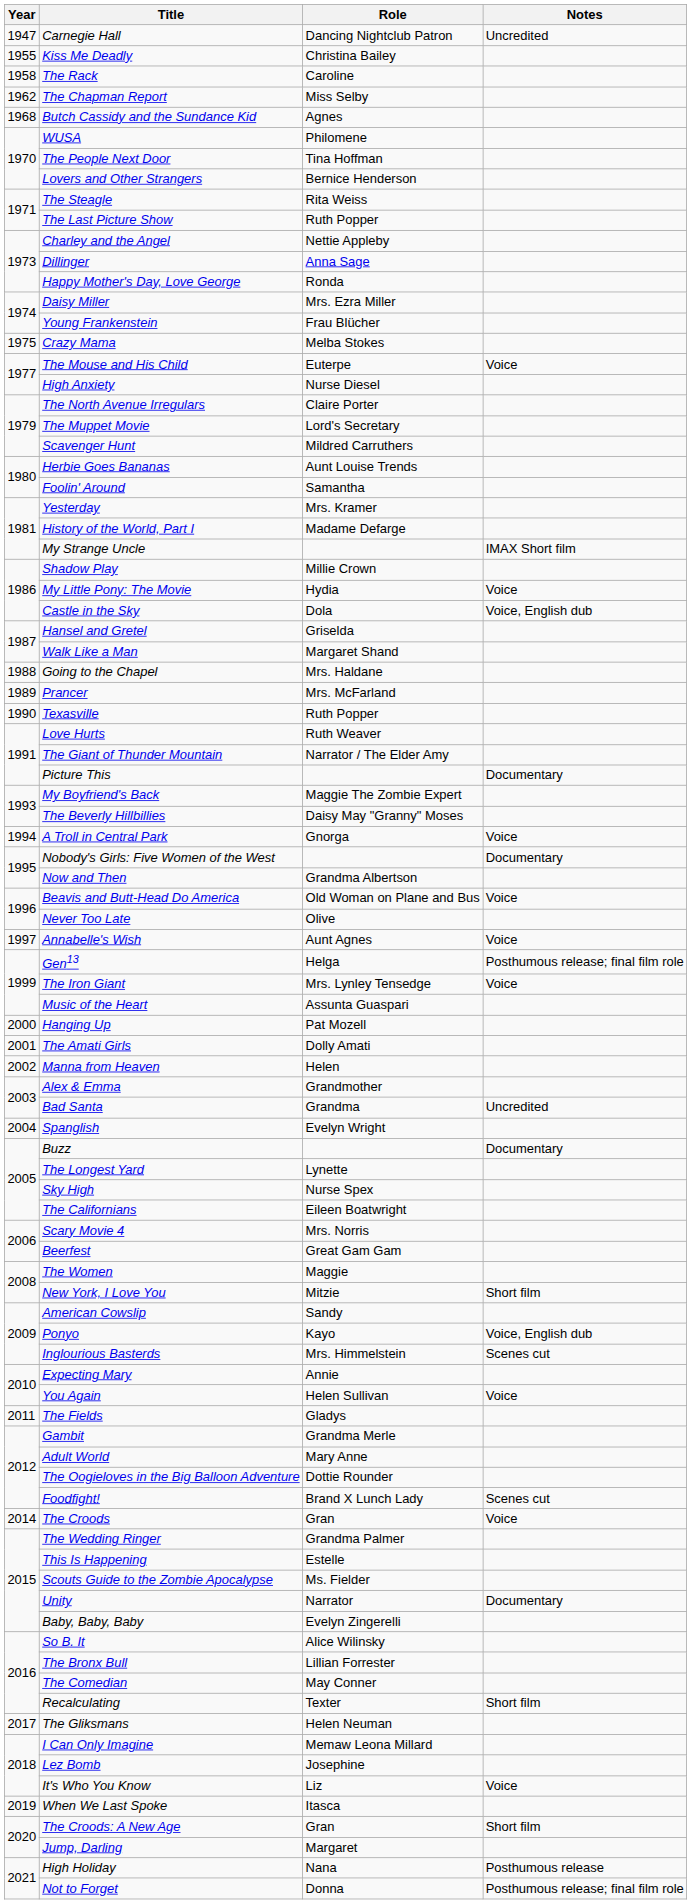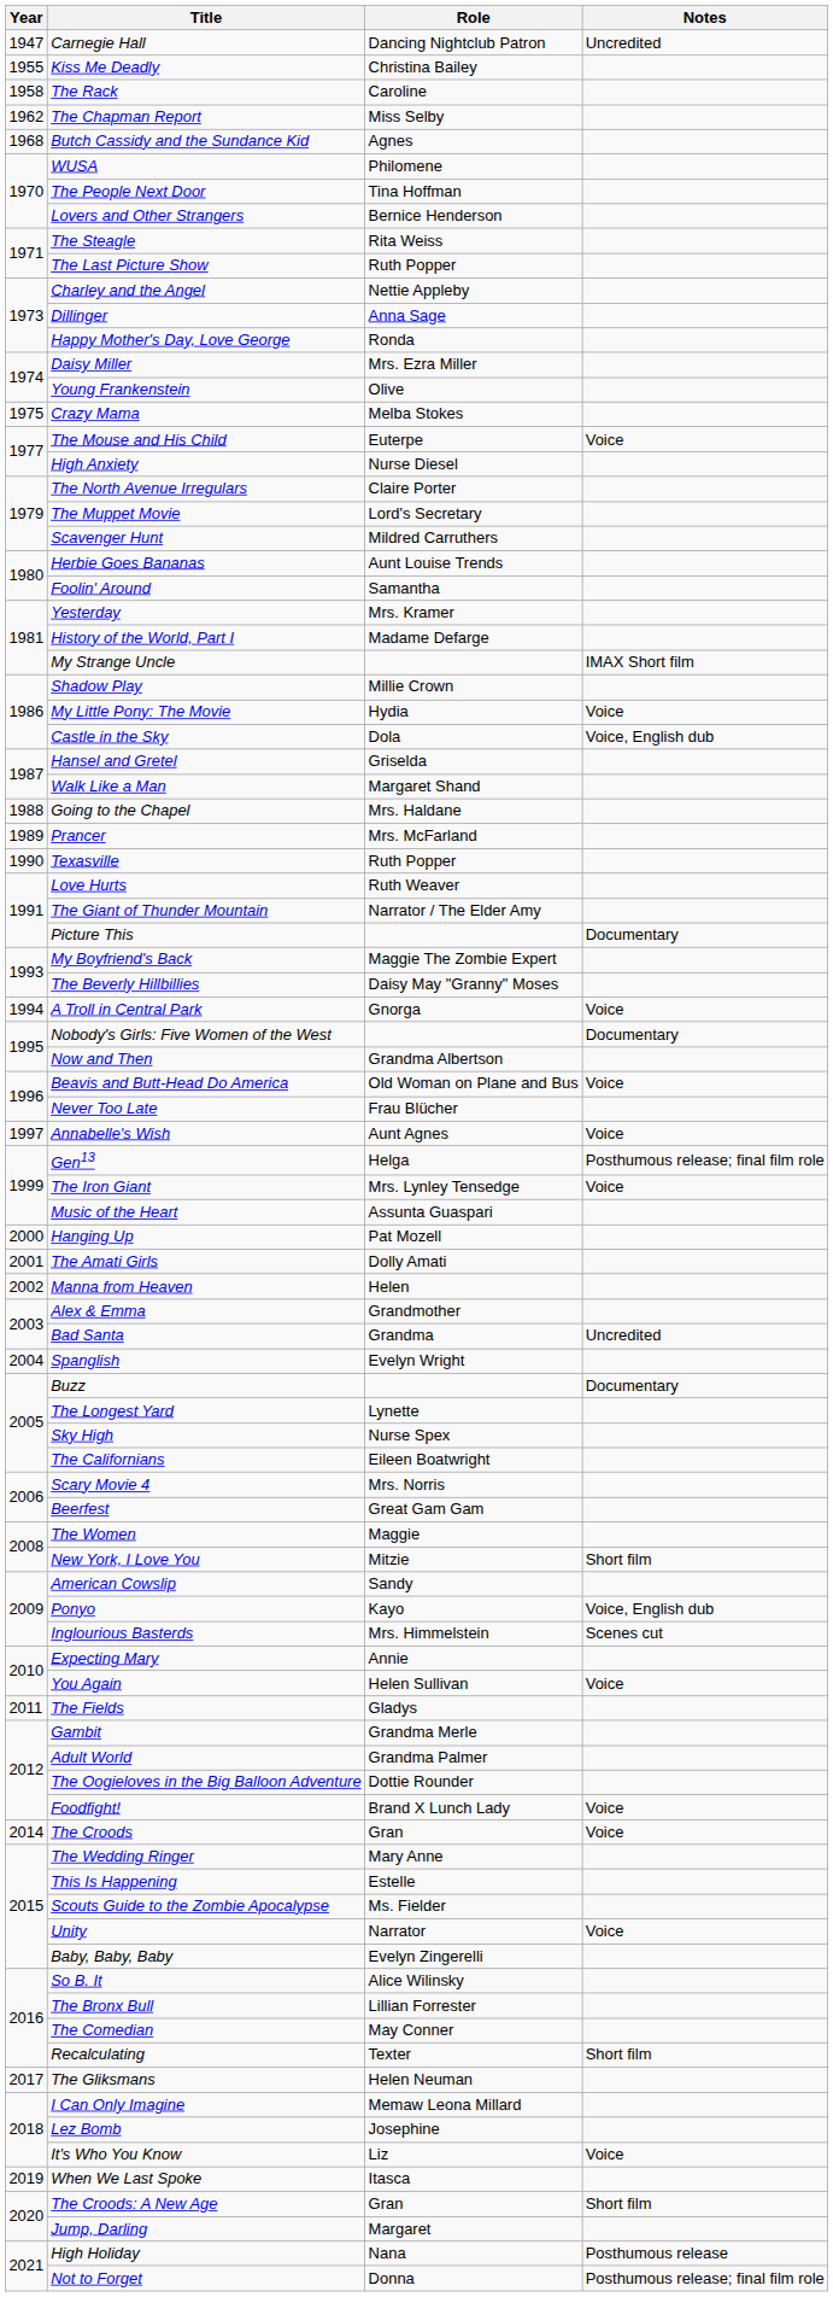 <table class="wikitable sortable">
 <tr>
 <th>Year</th>
 <th>Title</th>
 <th>Role</th>
 <th class="unsortable">Notes</th>
 </tr>
 <tr>
 <td>1947</td>
 <td><em>Carnegie Hall</em></td>
 <td>Dancing Nightclub Patron</td>
 <td>Uncredited</td>
 </tr>
 <tr>
 <td>1955</td>
 <td><em><a href='#'>Kiss Me Deadly</a></em></td>
 <td>Christina Bailey</td>
 <td></td>
 </tr>
 <tr>
 <td>1958</td>
 <td data-sort-value="Rack, The"><em><a href='#'>The Rack</a></em></td>
 <td>Caroline</td>
 <td></td>
 </tr>
 <tr>
 <td>1962</td>
 <td data-sort-value="Chapman Report, The"><em><a href='#'>The Chapman Report</a></em></td>
 <td>Miss Selby</td>
 <td></td>
 </tr>
 <tr>
 <td>1968</td>
 <td><em><a href='#'>Butch Cassidy and the Sundance Kid</a></em></td>
 <td>Agnes</td>
 <td></td>
 </tr>
 <tr>
 <td rowspan=3>1970</td>
 <td><em><a href='#'>WUSA</a></em></td>
 <td>Philomene</td>
 <td></td>
 </tr>
 <tr>
 <td data-sort-value="People Next Door, The"><em><a href='#'>The People Next Door</a></em></td>
 <td>Tina Hoffman</td>
 <td></td>
 </tr>
 <tr>
 <td><em><a href='#'>Lovers and Other Strangers</a></em></td>
 <td>Bernice Henderson</td>
 <td></td>
 </tr>
 <tr>
 <td rowspan=2>1971</td>
 <td data-sort-value="Steagle, The"><em><a href='#'>The Steagle</a></em></td>
 <td>Rita Weiss</td>
 <td></td>
 </tr>
 <tr>
 <td data-sort-value="Last Picture Show, The"><em><a href='#'>The Last Picture Show</a></em></td>
 <td>Ruth Popper</td>
 <td></td>
 </tr>
 <tr>
 <td rowspan=3>1973</td>
 <td><em><a href='#'>Charley and the Angel</a></em></td>
 <td>Nettie Appleby</td>
 <td></td>
 </tr>
 <tr>
 <td><em><a href='#'>Dillinger</a></em></td>
 <td><a href='#'>Anna Sage</a></td>
 <td></td>
 </tr>
 <tr>
 <td><em><a href='#'>Happy Mother's Day, Love George</a></em></td>
 <td>Ronda</td>
 <td></td>
 </tr>
 <tr>
 <td rowspan=2>1974</td>
 <td><em><a href='#'>Daisy Miller</a></em></td>
 <td>Mrs. Ezra Miller</td>
 <td></td>
 </tr>
 <tr>
 <td><em><a href='#'>Young Frankenstein</a></em></td>
-<td>Frau Blücher</td>
+<td>Olive</td>
 <td></td>
 </tr>
 <tr>
 <td>1975</td>
 <td><em><a href='#'>Crazy Mama</a></em></td>
 <td>Melba Stokes</td>
 <td></td>
 </tr>
 <tr>
 <td rowspan=2>1977</td>
 <td data-sort-value="Mouse and His Child, The"><em><a href='#'>The Mouse and His Child</a></em></td>
 <td>Euterpe</td>
 <td>Voice</td>
 </tr>
 <tr>
 <td><em><a href='#'>High Anxiety</a></em></td>
 <td>Nurse Diesel</td>
 <td></td>
 </tr>
 <tr>
 <td rowspan=3>1979</td>
 <td data-sort-value="North Avenue Irregulars, The"><em><a href='#'>The North Avenue Irregulars</a></em></td>
 <td>Claire Porter</td>
 <td></td>
 </tr>
 <tr>
 <td data-sort-value="Muppet Movie, The"><em><a href='#'>The Muppet Movie</a></em></td>
 <td>Lord's Secretary</td>
 <td></td>
 </tr>
 <tr>
 <td><em><a href='#'>Scavenger Hunt</a></em></td>
 <td>Mildred Carruthers</td>
 <td></td>
 </tr>
 <tr>
 <td rowspan=2>1980</td>
 <td><em><a href='#'>Herbie Goes Bananas</a></em></td>
 <td>Aunt Louise Trends</td>
 <td></td>
 </tr>
 <tr>
 <td><em><a href='#'>Foolin' Around</a></em></td>
 <td>Samantha</td>
 <td></td>
 </tr>
 <tr>
 <td rowspan=3>1981</td>
 <td><em><a href='#'>Yesterday</a></em></td>
 <td>Mrs. Kramer</td>
 <td></td>
 </tr>
 <tr>
 <td><em><a href='#'>History of the World, Part I</a></em></td>
 <td>Madame Defarge</td>
 <td></td>
 </tr>
 <tr>
 <td><em>My Strange Uncle</em></td>
 <td></td>
 <td>IMAX Short film</td>
 </tr>
 <tr>
 <td rowspan=3>1986</td>
 <td><em><a href='#'>Shadow Play</a></em></td>
 <td>Millie Crown</td>
 <td></td>
 </tr>
 <tr>
 <td><em><a href='#'>My Little Pony: The Movie</a></em></td>
 <td>Hydia</td>
 <td>Voice</td>
 </tr>
 <tr>
 <td><em><a href='#'>Castle in the Sky</a></em></td>
 <td>Dola</td>
 <td>Voice, English dub</td>
 </tr>
 <tr>
 <td rowspan=2>1987</td>
 <td><em><a href='#'>Hansel and Gretel</a></em></td>
 <td>Griselda</td>
 <td></td>
 </tr>
 <tr>
 <td><em><a href='#'>Walk Like a Man</a></em></td>
 <td>Margaret Shand</td>
 <td></td>
 </tr>
 <tr>
 <td>1988</td>
 <td><em>Going to the Chapel</em></td>
 <td>Mrs. Haldane</td>
 <td></td>
 </tr>
 <tr>
 <td>1989</td>
 <td><em><a href='#'>Prancer</a></em></td>
 <td>Mrs. McFarland</td>
 <td></td>
 </tr>
 <tr>
 <td>1990</td>
 <td><em><a href='#'>Texasville</a></em></td>
 <td>Ruth Popper</td>
 <td></td>
 </tr>
 <tr>
 <td rowspan=3>1991</td>
 <td><em><a href='#'>Love Hurts</a></em></td>
 <td>Ruth Weaver</td>
 <td></td>
 </tr>
 <tr>
 <td data-sort-value="Giant of Thunder Mountain, The"><em><a href='#'>The Giant of Thunder Mountain</a></em></td>
 <td>Narrator / The Elder Amy</td>
 <td></td>
 </tr>
 <tr>
 <td><em>Picture This</em></td>
 <td></td>
 <td>Documentary</td>
 </tr>
 <tr>
 <td rowspan=2>1993</td>
 <td><em><a href='#'>My Boyfriend's Back</a></em></td>
 <td>Maggie The Zombie Expert</td>
 <td></td>
 </tr>
 <tr>
 <td data-sort-value="Beverly Hillbillies, The"><em><a href='#'>The Beverly Hillbillies</a></em></td>
 <td>Daisy May "Granny" Moses</td>
 <td></td>
 </tr>
 <tr>
 <td>1994</td>
 <td data-sort-value="Troll in Central Park, A"><em><a href='#'>A Troll in Central Park</a></em></td>
 <td>Gnorga</td>
 <td>Voice</td>
 </tr>
 <tr>
 <td rowspan=2>1995</td>
 <td><em>Nobody's Girls: Five Women of the West</em></td>
 <td></td>
 <td>Documentary</td>
 </tr>
 <tr>
 <td><em><a href='#'>Now and Then</a></em></td>
 <td>Grandma Albertson</td>
 <td></td>
 </tr>
 <tr>
 <td rowspan=2>1996</td>
 <td><em><a href='#'>Beavis and Butt-Head Do America</a></em></td>
 <td>Old Woman on Plane and Bus</td>
 <td>Voice</td>
 </tr>
 <tr>
 <td><em><a href='#'>Never Too Late</a></em></td>
-<td>Olive</td>
+<td>Frau Blücher</td>
 <td></td>
 </tr>
 <tr>
 <td>1997</td>
 <td><em><a href='#'>Annabelle's Wish</a></em></td>
 <td>Aunt Agnes</td>
 <td>Voice</td>
 </tr>
 <tr>
 <td rowspan=3>1999</td>
 <td><em><a href='#'>Gen<sup>13</sup></a></em></td>
 <td>Helga</td>
 <td>Posthumous release; final film role</td>
 </tr>
 <tr>
 <td data-sort-value="Iron Giant, The"><em><a href='#'>The Iron Giant</a></em></td>
 <td>Mrs. Lynley Tensedge</td>
 <td>Voice</td>
 </tr>
 <tr>
 <td><em><a href='#'>Music of the Heart</a></em></td>
 <td>Assunta Guaspari</td>
 <td></td>
 </tr>
 <tr>
 <td>2000</td>
 <td><em><a href='#'>Hanging Up</a></em></td>
 <td>Pat Mozell</td>
 <td></td>
 </tr>
 <tr>
 <td>2001</td>
 <td data-sort-value="Amati Girls, The"><em><a href='#'>The Amati Girls</a></em></td>
 <td>Dolly Amati</td>
 <td></td>
 </tr>
 <tr>
 <td>2002</td>
 <td><em><a href='#'>Manna from Heaven</a></em></td>
 <td>Helen</td>
 <td></td>
 </tr>
 <tr>
 <td rowspan=2>2003</td>
 <td><em><a href='#'>Alex & Emma</a></em></td>
 <td>Grandmother</td>
 <td></td>
 </tr>
 <tr>
 <td><em><a href='#'>Bad Santa</a></em></td>
 <td>Grandma</td>
 <td>Uncredited</td>
 </tr>
 <tr>
 <td>2004</td>
 <td><em><a href='#'>Spanglish</a></em></td>
 <td>Evelyn Wright</td>
 <td></td>
 </tr>
 <tr>
 <td rowspan=4>2005</td>
 <td><em>Buzz</em></td>
 <td></td>
 <td>Documentary</td>
 </tr>
 <tr>
 <td data-sort-value="Longest Yard, The"><em><a href='#'>The Longest Yard</a></em></td>
 <td>Lynette</td>
 <td></td>
 </tr>
 <tr>
 <td><em><a href='#'>Sky High</a></em></td>
 <td>Nurse Spex</td>
 <td></td>
 </tr>
 <tr>
 <td data-sort-value="Californians, The"><em><a href='#'>The Californians</a></em></td>
 <td>Eileen Boatwright</td>
 <td></td>
 </tr>
 <tr>
 <td rowspan=2>2006</td>
 <td><em><a href='#'>Scary Movie 4</a></em></td>
 <td>Mrs. Norris</td>
 <td></td>
 </tr>
 <tr>
 <td><em><a href='#'>Beerfest</a></em></td>
 <td>Great Gam Gam</td>
 <td></td>
 </tr>
 <tr>
 <td rowspan=2>2008</td>
 <td data-sort-value="Women, The"><em><a href='#'>The Women</a></em></td>
 <td>Maggie</td>
 <td></td>
 </tr>
 <tr>
 <td><em><a href='#'>New York, I Love You</a></em></td>
 <td>Mitzie</td>
 <td>Short film</td>
 </tr>
 <tr>
 <td rowspan=3>2009</td>
 <td><em><a href='#'>American Cowslip</a></em></td>
 <td>Sandy</td>
 <td></td>
 </tr>
 <tr>
 <td><em><a href='#'>Ponyo</a></em></td>
 <td>Kayo</td>
 <td>Voice, English dub</td>
 </tr>
 <tr>
 <td><em><a href='#'>Inglourious Basterds</a></em></td>
 <td>Mrs. Himmelstein</td>
 <td>Scenes cut</td>
 </tr>
 <tr>
 <td rowspan=2>2010</td>
 <td><em><a href='#'>Expecting Mary</a></em></td>
 <td>Annie</td>
 <td></td>
 </tr>
 <tr>
 <td><em><a href='#'>You Again</a></em></td>
 <td>Helen Sullivan</td>
 <td>Voice</td>
 </tr>
 <tr>
 <td>2011</td>
 <td data-sort-value="Fields, The"><em><a href='#'>The Fields</a></em></td>
 <td>Gladys</td>
 <td></td>
 </tr>
 <tr>
 <td rowspan=4>2012</td>
 <td><em><a href='#'>Gambit</a></em></td>
 <td>Grandma Merle</td>
 <td></td>
 </tr>
 <tr>
 <td><em><a href='#'>Adult World</a></em></td>
-<td>Mary Anne</td>
+<td>Grandma Palmer</td>
 <td></td>
 </tr>
 <tr>
 <td data-sort-value="Oogieloves in the Big Balloon Adventure, The"><em><a href='#'>The Oogieloves in the Big Balloon Adventure</a></em></td>
 <td>Dottie Rounder</td>
 <td></td>
 </tr>
 <tr>
 <td><em><a href='#'>Foodfight!</a></em></td>
 <td>Brand X Lunch Lady</td>
-<td>Scenes cut</td>
+<td>Voice</td>
 </tr>
 <tr>
 <td>2014</td>
 <td data-sort-value="Croods, The"><em><a href='#'>The Croods</a></em></td>
 <td>Gran</td>
 <td>Voice</td>
 </tr>
 <tr>
 <td rowspan=5>2015</td>
 <td data-sort-value="Wedding Ringer, The"><em><a href='#'>The Wedding Ringer</a></em></td>
-<td>Grandma Palmer</td>
+<td>Mary Anne</td>
 <td></td>
 </tr>
 <tr>
 <td><em><a href='#'>This Is Happening</a></em></td>
 <td>Estelle</td>
 <td></td>
 </tr>
 <tr>
 <td><em><a href='#'>Scouts Guide to the Zombie Apocalypse</a></em></td>
 <td>Ms. Fielder</td>
 <td></td>
 </tr>
 <tr>
 <td><em><a href='#'>Unity</a></em></td>
 <td>Narrator</td>
-<td>Documentary</td>
+<td>Voice</td>
 </tr>
 <tr>
 <td><em>Baby, Baby, Baby</em></td>
 <td>Evelyn Zingerelli</td>
 <td></td>
 </tr>
 <tr>
 <td rowspan=4>2016</td>
 <td><em><a href='#'>So B. It</a></em></td>
 <td>Alice Wilinsky</td>
 <td></td>
 </tr>
 <tr>
 <td data-sort-value="Bronx Bull, The"><em><a href='#'>The Bronx Bull</a></em></td>
 <td>Lillian Forrester</td>
 <td></td>
 </tr>
 <tr>
 <td data-sort-value="Comedian, The"><em><a href='#'>The Comedian</a></em></td>
 <td>May Conner</td>
 <td></td>
 </tr>
 <tr>
 <td><em>Recalculating</em></td>
 <td>Texter</td>
 <td>Short film</td>
 </tr>
 <tr>
 <td>2017</td>
 <td data-sort-value="Gilksmans, The"><em>The Gliksmans</em></td>
 <td>Helen Neuman</td>
 <td></td>
 </tr>
 <tr>
 <td rowspan=3>2018</td>
 <td><em><a href='#'>I Can Only Imagine</a></em></td>
 <td>Memaw Leona Millard</td>
 <td></td>
 </tr>
 <tr>
 <td><em><a href='#'>Lez Bomb</a></em></td>
 <td>Josephine</td>
 <td></td>
 </tr>
 <tr>
 <td><em>It's Who You Know</em></td>
 <td>Liz</td>
 <td>Voice</td>
 </tr>
 <tr>
 <td>2019</td>
 <td><em>When We Last Spoke</em></td>
 <td>Itasca</td>
 <td></td>
 </tr>
 <tr>
 <td rowspan=2>2020</td>
 <td data-sort-value="Croods: A New Age, The"><em><a href='#'>The Croods: A New Age</a></em></td>
 <td>Gran</td>
 <td>Short film</td>
 </tr>
 <tr>
 <td><em><a href='#'>Jump, Darling</a></em></td>
 <td>Margaret</td>
 <td></td>
 </tr>
 <tr>
 <td rowspan=2>2021</td>
 <td><em>High Holiday</em></td>
 <td>Nana</td>
 <td>Posthumous release</td>
 </tr>
 <tr>
 <td><em><a href='#'>Not to Forget</a></em></td>
 <td>Donna</td>
 <td>Posthumous release; final film role</td>
 </tr>
 </table>
